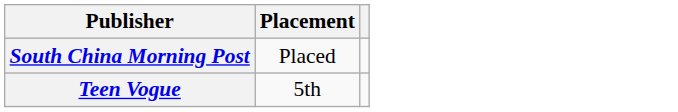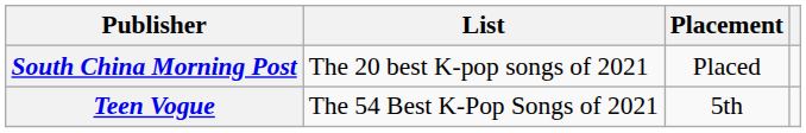 <table class="wikitable plainrowheaders" style="text-align:center">
 <tr>
 <th scope="col">Publisher</th>
+<th scope="col">List</th>
 <th scope="col">Placement</th>
 <th scope="col"></th>
 </tr>
 <tr>
 <th scope="row"><em><a href='#'>South China Morning Post</a></em></th>
+<td style="text-align:left">The 20 best K-pop songs of 2021</td>
 <td>Placed</td>
 <td></td>
 </tr>
 <tr>
 <th scope="row"><em><a href='#'>Teen Vogue</a></em></th>
+<td style="text-align:left">The 54 Best K-Pop Songs of 2021</td>
 <td>5th</td>
 <td style="text-align:center"></td>
 </tr>
 </table>
